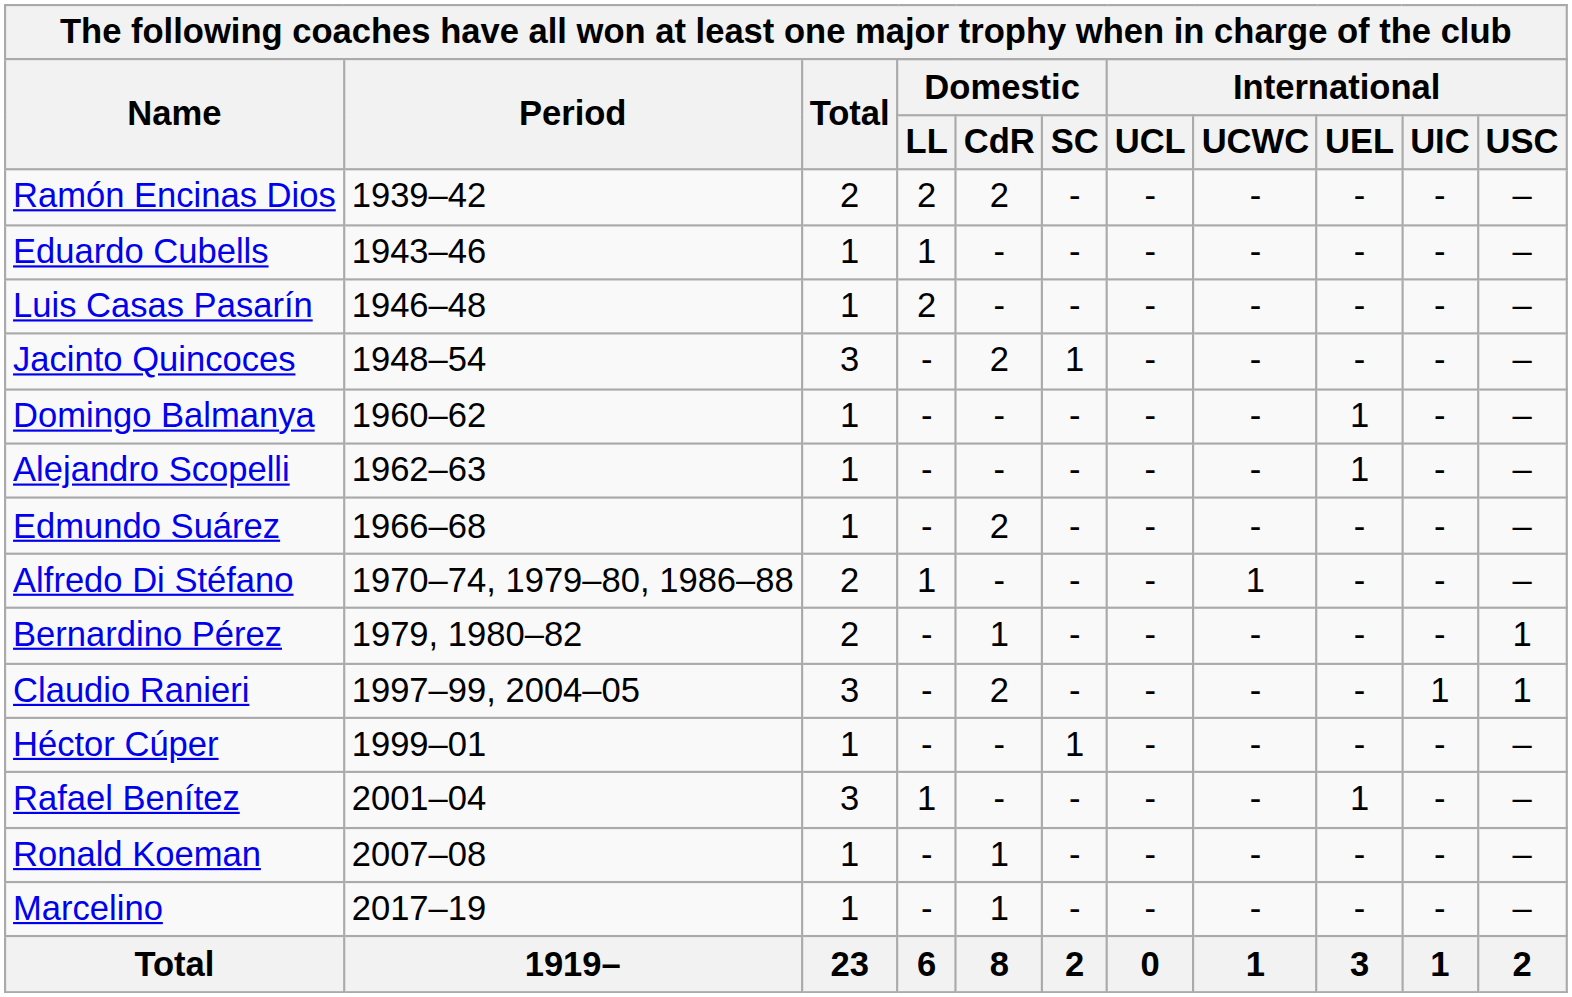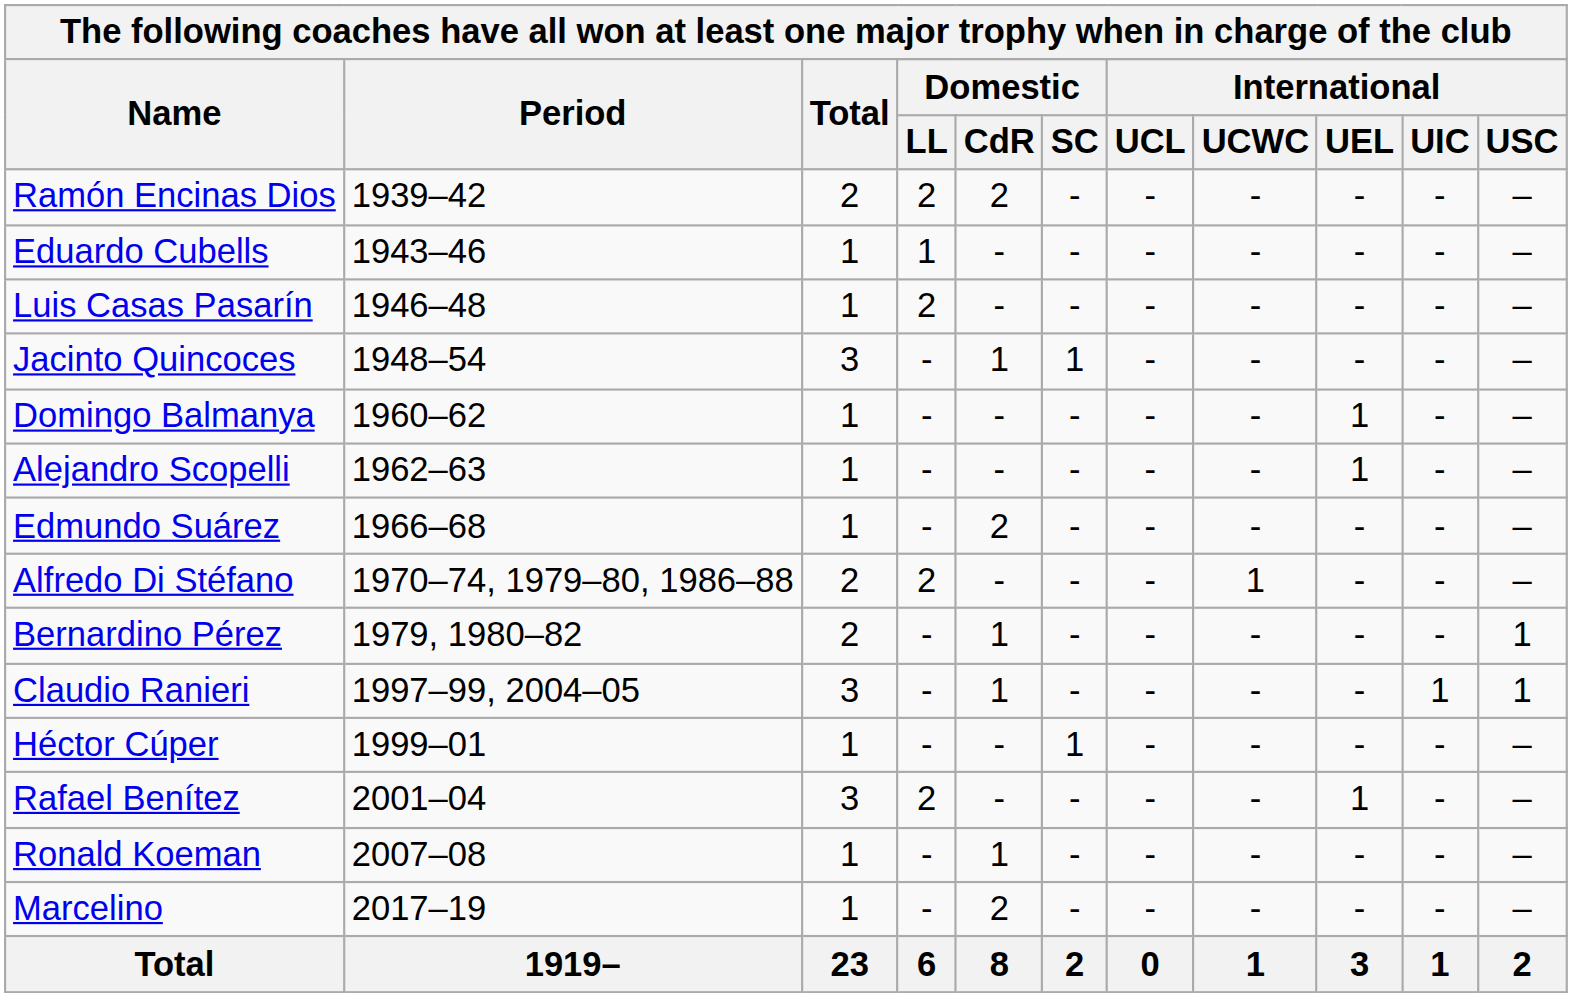 <table class="wikitable" style="text-align:center">
 <tr>
 <th colspan=15>The following coaches have all won at least one major trophy when in charge of the club</th>
 </tr>
 <tr>
 <th rowspan=3>Name</th>
 <th rowspan=3>Period</th>
 <th rowspan=3>Total</th>
 </tr>
 <tr>
 <th colspan=3>Domestic</th>
 <th colspan=5>International</th>
 </tr>
 <tr>
 <th>LL</th>
 <th>CdR</th>
 <th>SC</th>
 <th>UCL</th>
 <th>UCWC</th>
 <th>UEL</th>
 <th>UIC</th>
 <th>USC</th>
 </tr>
 <tr>
 <td style="text-align:left"> <a href='#'>Ramón Encinas Dios</a></td>
 <td style="text-align:left">1939–42</td>
 <td>2</td>
 <td>2</td>
 <td>2</td>
 <td>-</td>
 <td>-</td>
 <td>-</td>
 <td>-</td>
 <td>-</td>
 <td>–</td>
 </tr>
 <tr>
 <td style="text-align:left"> <a href='#'>Eduardo Cubells</a></td>
 <td style="text-align:left">1943–46</td>
 <td>1</td>
 <td>1</td>
 <td>-</td>
 <td>-</td>
 <td>-</td>
 <td>-</td>
 <td>-</td>
 <td>-</td>
 <td>–</td>
 </tr>
 <tr>
 <td style="text-align:left"> <a href='#'>Luis Casas Pasarín</a></td>
 <td style="text-align:left">1946–48</td>
 <td>1</td>
 <td>2</td>
 <td>-</td>
 <td>-</td>
 <td>-</td>
 <td>-</td>
 <td>-</td>
 <td>-</td>
 <td>–</td>
 </tr>
 <tr>
 <td style="text-align:left"> <a href='#'>Jacinto Quincoces</a></td>
 <td style="text-align:left">1948–54</td>
 <td>3</td>
 <td>-</td>
-<td>2</td>
+<td>1</td>
 <td>1</td>
 <td>-</td>
 <td>-</td>
 <td>-</td>
 <td>-</td>
 <td>–</td>
 </tr>
 <tr>
 <td style="text-align:left"> <a href='#'>Domingo Balmanya</a></td>
 <td style="text-align:left">1960–62</td>
 <td>1</td>
 <td>-</td>
 <td>-</td>
 <td>-</td>
 <td>-</td>
 <td>-</td>
 <td>1</td>
 <td>-</td>
 <td>–</td>
 </tr>
 <tr>
 <td style="text-align:left"> <a href='#'>Alejandro Scopelli</a></td>
 <td style="text-align:left">1962–63</td>
 <td>1</td>
 <td>-</td>
 <td>-</td>
 <td>-</td>
 <td>-</td>
 <td>-</td>
 <td>1</td>
 <td>-</td>
 <td>–</td>
 </tr>
 <tr>
 <td style="text-align:left"> <a href='#'>Edmundo Suárez</a></td>
 <td style="text-align:left">1966–68</td>
 <td>1</td>
 <td>-</td>
 <td>2</td>
 <td>-</td>
 <td>-</td>
 <td>-</td>
 <td>-</td>
 <td>-</td>
 <td>–</td>
 </tr>
 <tr>
 <td style="text-align:left"> <a href='#'>Alfredo Di Stéfano</a></td>
 <td style="text-align:left">1970–74, 1979–80, 1986–88</td>
 <td>2</td>
-<td>1</td>
+<td>2</td>
 <td>-</td>
 <td>-</td>
 <td>-</td>
 <td>1</td>
 <td>-</td>
 <td>-</td>
 <td>–</td>
 </tr>
 <tr>
 <td style="text-align:left"> <a href='#'>Bernardino Pérez</a></td>
 <td style="text-align:left">1979, 1980–82</td>
 <td>2</td>
 <td>-</td>
 <td>1</td>
 <td>-</td>
 <td>-</td>
 <td>-</td>
 <td>-</td>
 <td>-</td>
 <td>1</td>
 </tr>
 <tr>
 <td style="text-align:left"> <a href='#'>Claudio Ranieri</a></td>
 <td style="text-align:left">1997–99, 2004–05</td>
 <td>3</td>
 <td>-</td>
-<td>2</td>
+<td>1</td>
 <td>-</td>
 <td>-</td>
 <td>-</td>
 <td>-</td>
 <td>1</td>
 <td>1</td>
 </tr>
 <tr>
 <td style="text-align:left"> <a href='#'>Héctor Cúper</a></td>
 <td style="text-align:left">1999–01</td>
 <td>1</td>
 <td>-</td>
 <td>-</td>
 <td>1</td>
 <td>-</td>
 <td>-</td>
 <td>-</td>
 <td>-</td>
 <td>–</td>
 </tr>
 <tr>
 <td style="text-align:left"> <a href='#'>Rafael Benítez</a></td>
 <td style="text-align:left">2001–04</td>
 <td>3</td>
-<td>1</td>
+<td>2</td>
 <td>-</td>
 <td>-</td>
 <td>-</td>
 <td>-</td>
 <td>1</td>
 <td>-</td>
 <td>–</td>
 </tr>
 <tr>
 <td style="text-align:left"> <a href='#'>Ronald Koeman</a></td>
 <td style="text-align:left">2007–08</td>
 <td>1</td>
 <td>-</td>
 <td>1</td>
 <td>-</td>
 <td>-</td>
 <td>-</td>
 <td>-</td>
 <td>-</td>
 <td>–</td>
 </tr>
 <tr>
 <td style="text-align:left"> <a href='#'>Marcelino</a></td>
 <td style="text-align:left">2017–19</td>
 <td>1</td>
 <td>-</td>
-<td>1</td>
+<td>2</td>
 <td>-</td>
 <td>-</td>
 <td>-</td>
 <td>-</td>
 <td>-</td>
 <td>–</td>
 </tr>
 <tr>
 <th>Total</th>
 <th>1919–</th>
 <th>23</th>
 <th>6</th>
 <th>8</th>
 <th>2</th>
 <th>0</th>
 <th>1</th>
 <th>3</th>
 <th>1</th>
 <th>2</th>
 </tr>
 </table>
